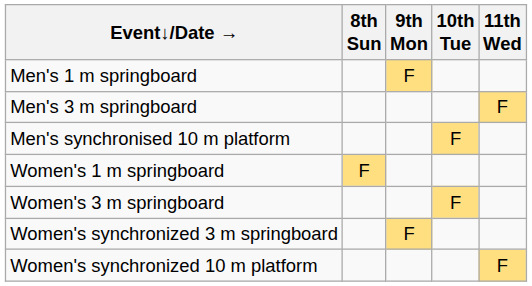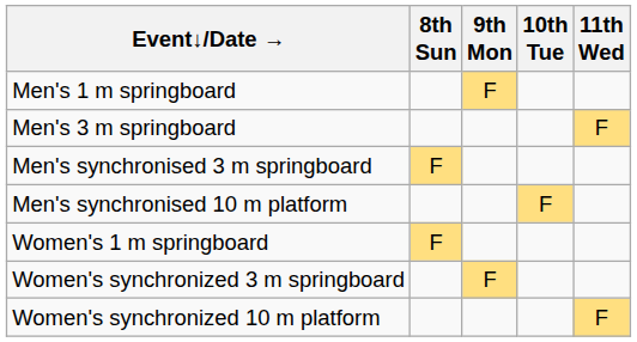 <table class="wikitable" style="margin:0.5em auto; font-size:90%; line-height:1.25em; text-align:center;">
 <tr>
 <th>Event↓/Date →</th>
 <th>8th<br>Sun</th>
 <th>9th<br>Mon</th>
 <th>10th<br>Tue</th>
 <th>11th<br>Wed</th>
 </tr>
 <tr>
 <td align="left">Men's 1 m springboard</td>
 <td></td>
 <td bgcolor="#FFDF80">F</td>
 <td></td>
 <td></td>
 </tr>
 <tr>
 <td align="left">Men's 3 m springboard</td>
 <td></td>
 <td></td>
 <td></td>
 <td bgcolor="#FFDF80">F</td>
 </tr>
 <tr>
+<td align="left">Men's synchronised 3 m springboard</td>
+<td bgcolor="#FFDF80">F</td>
+<td></td>
+<td></td>
+<td></td>
+</tr>
+<tr>
 <td align="left">Men's synchronised 10 m platform</td>
 <td></td>
 <td></td>
 <td bgcolor="#FFDF80">F</td>
 <td></td>
 </tr>
 <tr>
 <td align="left">Women's 1 m springboard</td>
 <td bgcolor="#FFDF80">F</td>
 <td></td>
 <td></td>
-<td></td>
-</tr>
-<tr>
-<td align="left">Women's 3 m springboard</td>
-<td></td>
-<td></td>
-<td bgcolor="#FFDF80">F</td>
 <td></td>
 </tr>
 <tr>
 <td align="left">Women's synchronized 3 m springboard</td>
 <td></td>
 <td bgcolor="#FFDF80">F</td>
 <td></td>
 <td></td>
 </tr>
 <tr>
 <td align="left">Women's synchronized 10 m platform</td>
 <td></td>
 <td></td>
 <td></td>
 <td bgcolor="#FFDF80">F</td>
 </tr>
 </table>
